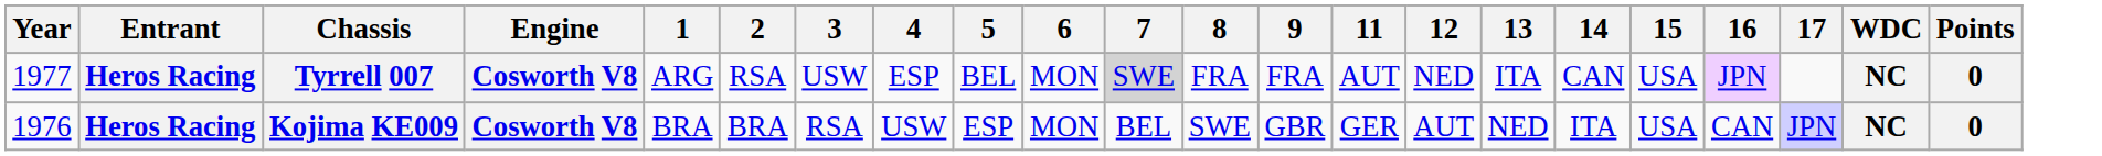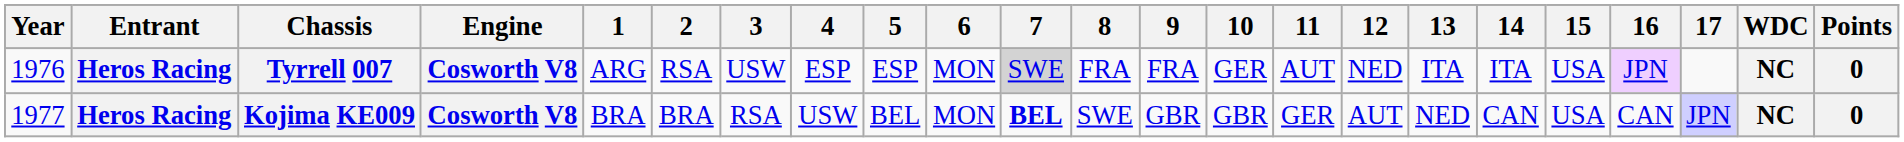 <table class="wikitable" style="text-align:center; font-size:85%">
 <tr>
 <th>Year</th>
 <th>Entrant</th>
 <th>Chassis</th>
 <th>Engine</th>
 <th>1</th>
 <th>2</th>
 <th>3</th>
 <th>4</th>
 <th>5</th>
 <th>6</th>
 <th>7</th>
 <th>8</th>
 <th>9</th>
+<th>10</th>
 <th>11</th>
 <th>12</th>
 <th>13</th>
 <th>14</th>
 <th>15</th>
 <th>16</th>
 <th>17</th>
 <th>WDC</th>
 <th>Points</th>
 </tr>
 <tr>
-<td><a href='#'>1977</a></td>
+<td><a href='#'>1976</a></td>
 <th><a href='#'>Heros Racing</a></th>
 <th><a href='#'>Tyrrell</a> <a href='#'>007</a></th>
 <th><a href='#'>Cosworth</a> <a href='#'>V8</a></th>
 <td><a href='#'>ARG</a></td>
 <td><a href='#'>RSA</a></td>
 <td><a href='#'>USW</a></td>
 <td><a href='#'>ESP</a></td>
-<td><a href='#'>BEL</a></td>
+<td><a href='#'>ESP</a></td>
 <td><a href='#'>MON</a></td>
 <td style="background: lightgrey;"><a href='#'>SWE</a></td>
 <td><a href='#'>FRA</a></td>
 <td><a href='#'>FRA</a></td>
+<td><a href='#'>GER</a></td>
 <td><a href='#'>AUT</a></td>
 <td><a href='#'>NED</a></td>
 <td><a href='#'>ITA</a></td>
-<td><a href='#'>CAN</a></td>
+<td><a href='#'>ITA</a></td>
 <td><a href='#'>USA</a></td>
 <td style="background:#EFCFFF;"><a href='#'>JPN</a><br></td>
 <td></td>
 <th>NC</th>
 <th>0</th>
 </tr>
 <tr>
-<td><a href='#'>1976</a></td>
+<td><a href='#'>1977</a></td>
 <th><a href='#'>Heros Racing</a></th>
 <th><a href='#'>Kojima</a> <a href='#'>KE009</a></th>
 <th><a href='#'>Cosworth</a> <a href='#'>V8</a></th>
 <td><a href='#'>BRA</a></td>
 <td><a href='#'>BRA</a></td>
 <td><a href='#'>RSA</a></td>
 <td><a href='#'>USW</a></td>
-<td><a href='#'>ESP</a></td>
+<td><a href='#'>BEL</a></td>
 <td><a href='#'>MON</a></td>
-<td><a href='#'>BEL</a></td>
+<td><strong><a href='#'>BEL</a></strong></td>
 <td><a href='#'>SWE</a></td>
+<td><a href='#'>GBR</a></td>
 <td><a href='#'>GBR</a></td>
 <td><a href='#'>GER</a></td>
 <td><a href='#'>AUT</a></td>
 <td><a href='#'>NED</a></td>
-<td><a href='#'>ITA</a></td>
+<td><a href='#'>CAN</a></td>
 <td><a href='#'>USA</a></td>
 <td><a href='#'>CAN</a></td>
 <td style="background:#CFCFFF;"><a href='#'>JPN</a><br></td>
 <th>NC</th>
 <th>0</th>
 </tr>
 </table>
